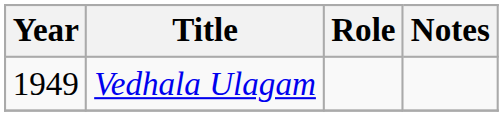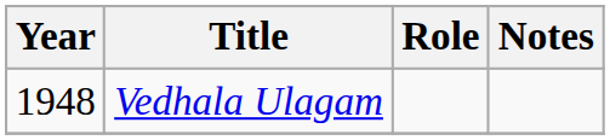 <table class="wikitable">
 <tr>
 <th scope="col">Year</th>
 <th scope="col">Title</th>
 <th scope="col">Role</th>
 <th class="unsortable" scope="col">Notes</th>
 </tr>
 <tr>
-<td>1949</td>
+<td>1948</td>
 <td><em><a href='#'>Vedhala Ulagam</a></em></td>
 <td></td>
 <td></td>
 </tr>
 <tr>
 </tr>
 </table>
